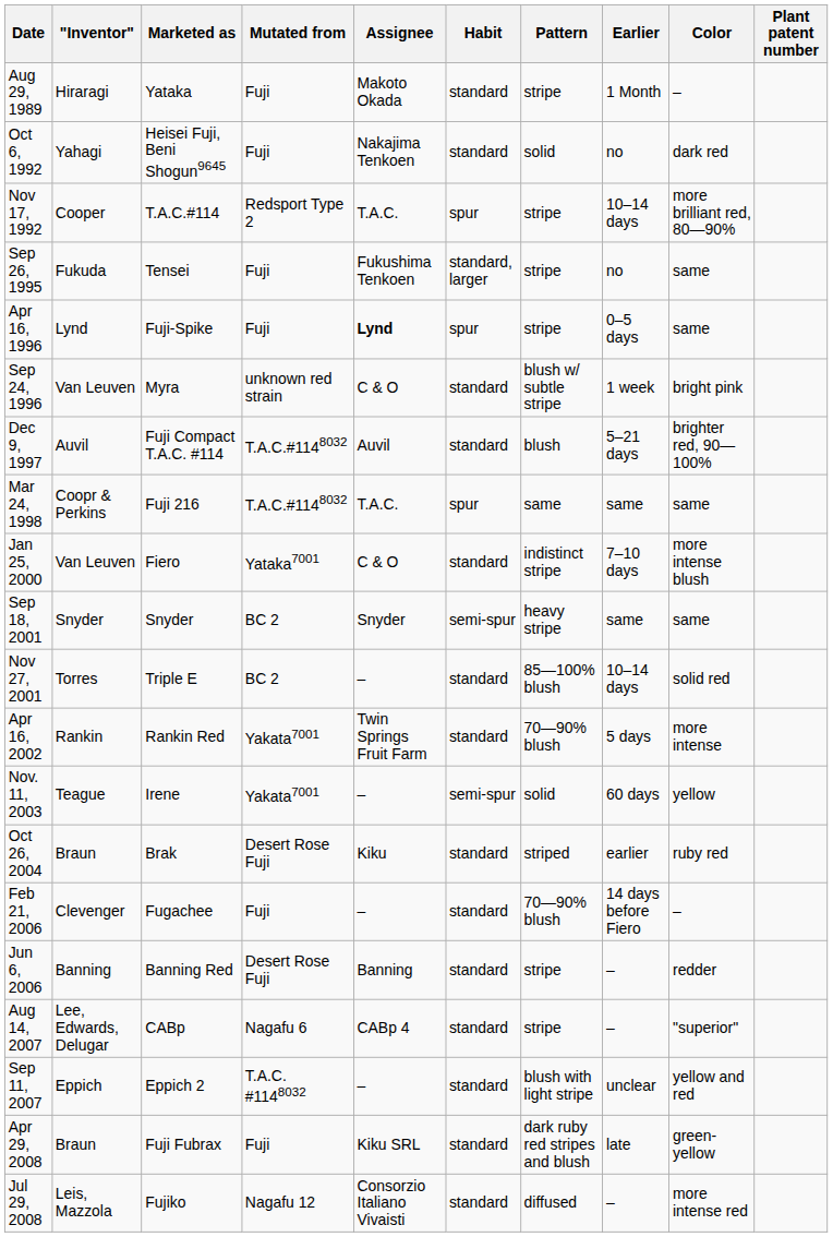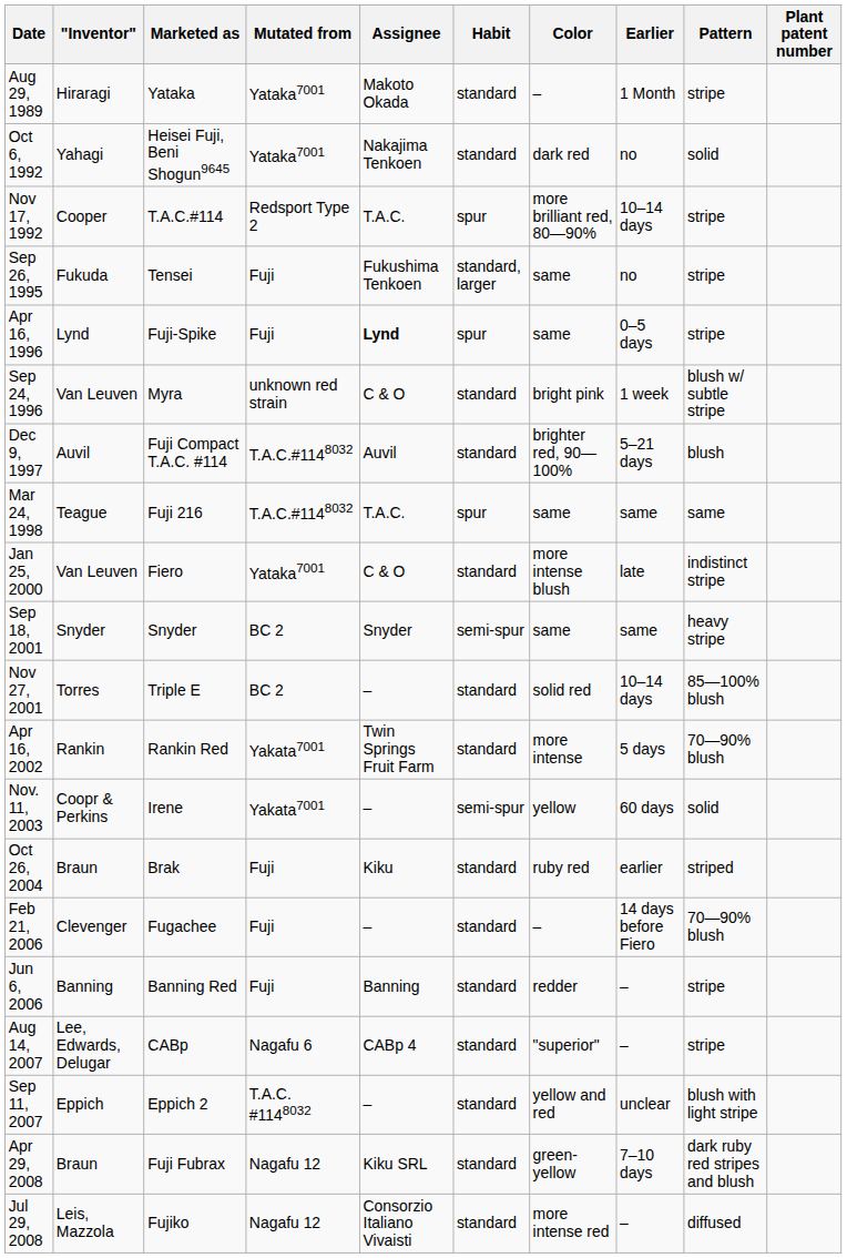 <table class="wikitable">
 <tr>
 <th>Date</th>
 <th>"Inventor"</th>
 <th>Marketed as</th>
 <th>Mutated from</th>
 <th>Assignee</th>
 <th>Habit</th>
+<th>Color</th>
+<th>Earlier</th>
 <th>Pattern</th>
-<th>Earlier</th>
-<th>Color</th>
 <th>Plant patent number</th>
 </tr>
 <tr>
 <td>Aug 29, 1989</td>
 <td>Hiraragi</td>
 <td>Yataka</td>
-<td>Fuji</td>
+<td>Yataka<sup>7001</sup></td>
 <td>Makoto Okada</td>
 <td>standard</td>
+<td>–</td>
+<td>1 Month</td>
 <td>stripe</td>
-<td>1 Month</td>
-<td>–</td>
 <td></td>
 </tr>
 <tr>
 <td>Oct 6, 1992</td>
 <td>Yahagi</td>
 <td>Heisei Fuji, Beni Shogun<sup>9645</sup></td>
-<td>Fuji</td>
+<td>Yataka<sup>7001</sup></td>
 <td>Nakajima Tenkoen</td>
 <td>standard</td>
+<td>dark red</td>
+<td>no</td>
 <td>solid</td>
-<td>no</td>
-<td>dark red</td>
 <td></td>
 </tr>
 <tr>
 <td>Nov 17, 1992</td>
 <td>Cooper</td>
 <td>T.A.C.#114</td>
 <td>Redsport Type 2</td>
 <td>T.A.C.</td>
 <td>spur</td>
+<td>more brilliant red, 80—90%</td>
+<td>10–14 days</td>
 <td>stripe</td>
-<td>10–14 days</td>
-<td>more brilliant red, 80—90%</td>
 <td></td>
 </tr>
 <tr>
 <td>Sep 26, 1995</td>
 <td>Fukuda</td>
 <td>Tensei</td>
 <td>Fuji</td>
 <td>Fukushima Tenkoen</td>
 <td>standard, larger</td>
+<td>same</td>
+<td>no</td>
 <td>stripe</td>
-<td>no</td>
-<td>same</td>
 <td></td>
 </tr>
 <tr>
 <td>Apr 16, 1996</td>
 <td>Lynd</td>
 <td>Fuji-Spike</td>
 <td>Fuji</td>
 <td><strong>Lynd</strong></td>
 <td>spur</td>
+<td>same</td>
+<td>0–5 days</td>
 <td>stripe</td>
-<td>0–5 days</td>
-<td>same</td>
 <td></td>
 </tr>
 <tr>
 <td>Sep 24, 1996</td>
 <td>Van Leuven</td>
 <td>Myra</td>
 <td>unknown red strain</td>
 <td>C & O</td>
 <td>standard</td>
+<td>bright pink</td>
+<td>1 week</td>
 <td>blush w/ subtle stripe</td>
-<td>1 week</td>
-<td>bright pink</td>
 <td></td>
 </tr>
 <tr>
 <td>Dec 9, 1997</td>
 <td>Auvil</td>
 <td>Fuji Compact T.A.C. #114</td>
 <td>T.A.C.#114<sup>8032</sup></td>
 <td>Auvil</td>
 <td>standard</td>
+<td>brighter red, 90—100%</td>
+<td>5–21 days</td>
 <td>blush</td>
-<td>5–21 days</td>
-<td>brighter red, 90—100%</td>
 <td></td>
 </tr>
 <tr>
 <td>Mar 24, 1998</td>
-<td>Coopr & Perkins</td>
+<td>Teague</td>
 <td>Fuji 216</td>
 <td>T.A.C.#114<sup>8032</sup></td>
 <td>T.A.C.</td>
 <td>spur</td>
 <td>same</td>
 <td>same</td>
 <td>same</td>
 <td></td>
 </tr>
 <tr>
 <td>Jan 25, 2000</td>
 <td>Van Leuven</td>
 <td>Fiero</td>
 <td>Yataka<sup>7001</sup></td>
 <td>C & O</td>
 <td>standard</td>
+<td>more intense blush</td>
+<td>late</td>
 <td>indistinct stripe</td>
-<td>7–10 days</td>
-<td>more intense blush</td>
 <td></td>
 </tr>
 <tr>
 <td>Sep 18, 2001</td>
 <td>Snyder</td>
 <td>Snyder</td>
 <td>BC 2</td>
 <td>Snyder</td>
 <td>semi-spur</td>
-<td>heavy stripe</td>
 <td>same</td>
 <td>same</td>
+<td>heavy stripe</td>
 <td></td>
 </tr>
 <tr>
 <td>Nov 27, 2001</td>
 <td>Torres</td>
 <td>Triple E</td>
 <td>BC 2</td>
 <td>–</td>
 <td>standard</td>
+<td>solid red</td>
+<td>10–14 days</td>
 <td>85—100% blush</td>
-<td>10–14 days</td>
-<td>solid red</td>
 <td></td>
 </tr>
 <tr>
 <td>Apr 16, 2002</td>
 <td>Rankin</td>
 <td>Rankin Red</td>
 <td>Yakata<sup>7001</sup></td>
 <td>Twin Springs Fruit Farm</td>
 <td>standard</td>
+<td>more intense</td>
+<td>5 days</td>
 <td>70—90% blush</td>
-<td>5 days</td>
-<td>more intense</td>
 <td></td>
 </tr>
 <tr>
 <td>Nov. 11, 2003</td>
-<td>Teague</td>
+<td>Coopr & Perkins</td>
 <td>Irene</td>
 <td>Yakata<sup>7001</sup></td>
 <td>–</td>
 <td>semi-spur</td>
+<td>yellow</td>
+<td>60 days</td>
 <td>solid</td>
-<td>60 days</td>
-<td>yellow</td>
 <td></td>
 </tr>
 <tr>
 <td>Oct 26, 2004</td>
 <td>Braun</td>
 <td>Brak</td>
-<td>Desert Rose Fuji</td>
+<td>Fuji</td>
 <td>Kiku</td>
 <td>standard</td>
+<td>ruby red</td>
+<td>earlier</td>
 <td>striped</td>
-<td>earlier</td>
-<td>ruby red</td>
 <td></td>
 </tr>
 <tr>
 <td>Feb 21, 2006</td>
 <td>Clevenger</td>
 <td>Fugachee</td>
 <td>Fuji</td>
 <td>–</td>
 <td>standard</td>
+<td>–</td>
+<td>14 days before Fiero</td>
 <td>70—90% blush</td>
-<td>14 days before Fiero</td>
-<td>–</td>
 <td></td>
 </tr>
 <tr>
 <td>Jun 6, 2006</td>
 <td>Banning</td>
 <td>Banning Red</td>
-<td>Desert Rose Fuji</td>
+<td>Fuji</td>
 <td>Banning</td>
 <td>standard</td>
+<td>redder</td>
+<td>–</td>
 <td>stripe</td>
-<td>–</td>
-<td>redder</td>
 <td></td>
 </tr>
 <tr>
 <td>Aug 14, 2007</td>
 <td>Lee, Edwards, Delugar</td>
 <td>CABp</td>
 <td>Nagafu 6</td>
 <td>CABp 4</td>
 <td>standard</td>
+<td>"superior"</td>
+<td>–</td>
 <td>stripe</td>
-<td>–</td>
-<td>"superior"</td>
 <td></td>
 </tr>
 <tr>
 <td>Sep 11, 2007</td>
 <td>Eppich</td>
 <td>Eppich 2</td>
 <td>T.A.C. #114<sup>8032</sup></td>
 <td>–</td>
 <td>standard</td>
+<td>yellow and red</td>
+<td>unclear</td>
 <td>blush with light stripe</td>
-<td>unclear</td>
-<td>yellow and red</td>
 <td></td>
 </tr>
 <tr>
 <td>Apr 29, 2008</td>
 <td>Braun</td>
 <td>Fuji Fubrax</td>
-<td>Fuji</td>
+<td>Nagafu 12</td>
 <td>Kiku SRL</td>
 <td>standard</td>
+<td>green-yellow</td>
+<td>7–10 days</td>
 <td>dark ruby red stripes and blush</td>
-<td>late</td>
-<td>green-yellow</td>
 <td></td>
 </tr>
 <tr>
 <td>Jul 29, 2008</td>
 <td>Leis, Mazzola</td>
 <td>Fujiko</td>
 <td>Nagafu 12</td>
 <td>Consorzio Italiano Vivaisti</td>
 <td>standard</td>
+<td>more intense red</td>
+<td>–</td>
 <td>diffused</td>
-<td>–</td>
-<td>more intense red</td>
 <td></td>
 </tr>
 </table>
